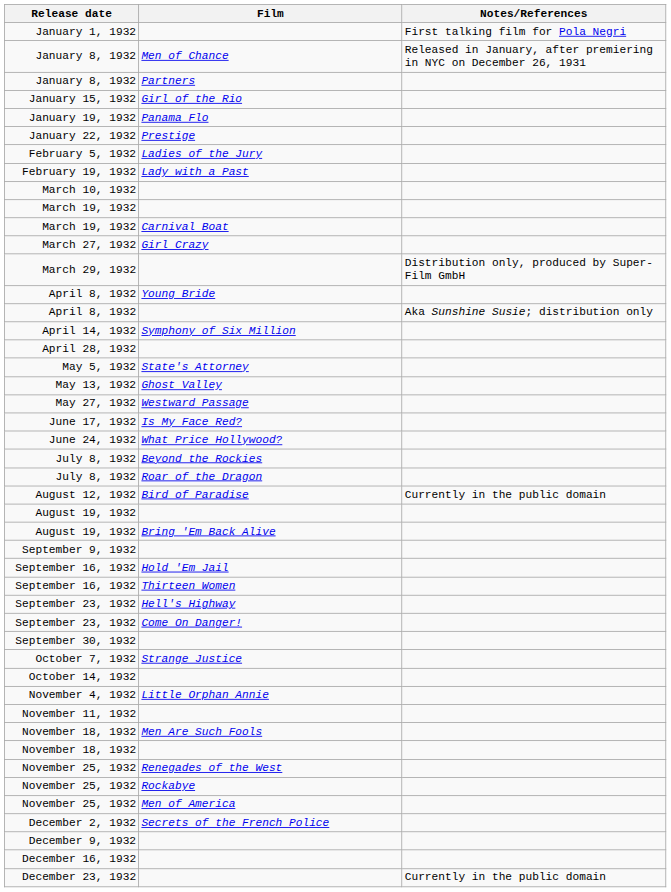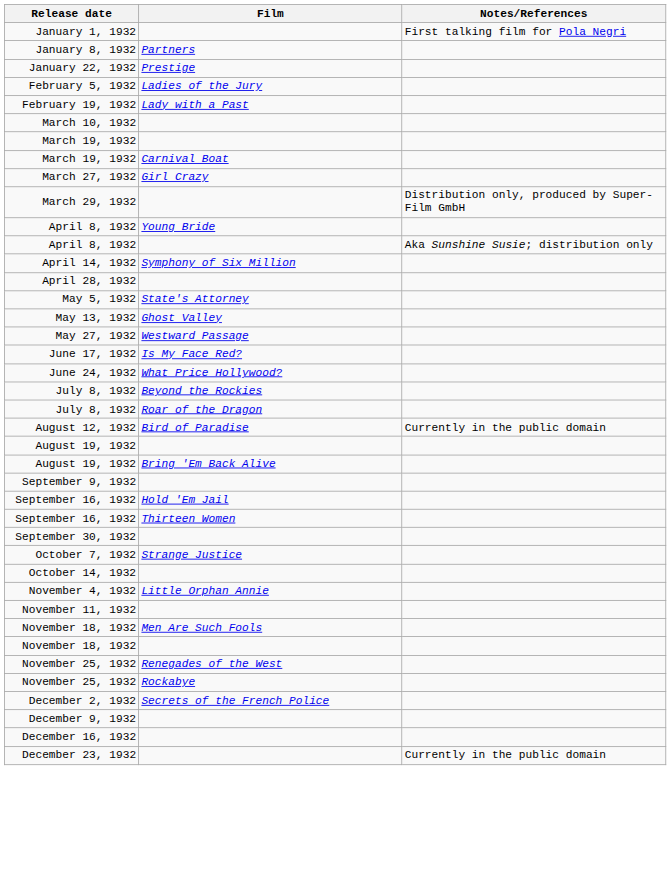 <table class="wikitable sortable plainrowheaders">
 <tr>
 <th scope="col" style="width:150px">Release date</th>
 <th scope="col" style="width:300px">Film</th>
 <th scope="col" style="width:300px" class="unsortable">Notes/References</th>
 </tr>
 <tr>
 <td style="text-align:right;">January 1, 1932</td>
 <td><em></em></td>
 <td>First talking film for <a href='#'>Pola Negri</a></td>
 </tr>
 <tr>
 <td style="text-align:right;">January 8, 1932</td>
-<td><em><a href='#'>Men of Chance</a></em></td>
-<td>Released in January, after premiering in NYC on December 26, 1931</td>
-</tr>
-<tr>
-<td style="text-align:right;">January 8, 1932</td>
 <td><em><a href='#'>Partners</a></em></td>
-<td></td>
-</tr>
-<tr>
-<td style="text-align:right;">January 15, 1932</td>
-<td><em><a href='#'>Girl of the Rio</a></em></td>
-<td></td>
-</tr>
-<tr>
-<td style="text-align:right;">January 19, 1932</td>
-<td><em><a href='#'>Panama Flo</a></em></td>
 <td></td>
 </tr>
 <tr>
 <td style="text-align:right;">January 22, 1932</td>
 <td><em><a href='#'>Prestige</a></em></td>
 <td></td>
 </tr>
 <tr>
 <td style="text-align:right;">February 5, 1932</td>
 <td><em><a href='#'>Ladies of the Jury</a></em></td>
 <td></td>
 </tr>
 <tr>
 <td style="text-align:right;">February 19, 1932</td>
 <td><em><a href='#'>Lady with a Past</a></em></td>
 <td></td>
 </tr>
 <tr>
 <td style="text-align:right;">March 10, 1932</td>
 <td><em></em></td>
 <td></td>
 </tr>
 <tr>
 <td style="text-align:right;">March 19, 1932</td>
 <td><em></em></td>
 <td></td>
 </tr>
 <tr>
 <td style="text-align:right;">March 19, 1932</td>
 <td><em><a href='#'>Carnival Boat</a></em></td>
 <td></td>
 </tr>
 <tr>
 <td style="text-align:right;">March 27, 1932</td>
 <td><em><a href='#'>Girl Crazy</a></em></td>
 <td></td>
 </tr>
 <tr>
 <td style="text-align:right;">March 29, 1932</td>
 <td><em></em></td>
 <td>Distribution only, produced by Super-Film GmbH</td>
 </tr>
 <tr>
 <td style="text-align:right;">April 8, 1932</td>
 <td><em><a href='#'>Young Bride</a></em></td>
 <td></td>
 </tr>
 <tr>
 <td style="text-align:right;">April 8, 1932</td>
 <td><em></em></td>
 <td>Aka <em>Sunshine Susie</em>; distribution only</td>
 </tr>
 <tr>
 <td style="text-align:right;">April 14, 1932</td>
 <td><em><a href='#'>Symphony of Six Million</a></em></td>
 <td></td>
 </tr>
 <tr>
 <td style="text-align:right;">April 28, 1932</td>
 <td><em></em></td>
 <td></td>
 </tr>
 <tr>
 <td style="text-align:right;">May 5, 1932</td>
 <td><em><a href='#'>State's Attorney</a></em></td>
 <td></td>
 </tr>
 <tr>
 <td style="text-align:right;">May 13, 1932</td>
 <td><em><a href='#'>Ghost Valley</a></em></td>
 <td></td>
 </tr>
 <tr>
 <td style="text-align:right;">May 27, 1932</td>
 <td><em><a href='#'>Westward Passage</a></em></td>
 <td></td>
 </tr>
 <tr>
 <td style="text-align:right;">June 17, 1932</td>
 <td><em><a href='#'>Is My Face Red?</a></em></td>
 <td></td>
 </tr>
 <tr>
 <td style="text-align:right;">June 24, 1932</td>
 <td><em><a href='#'>What Price Hollywood?</a></em></td>
 <td></td>
 </tr>
 <tr>
 <td style="text-align:right;">July 8, 1932</td>
 <td><em><a href='#'>Beyond the Rockies</a></em></td>
 <td></td>
 </tr>
 <tr>
 <td style="text-align:right;">July 8, 1932</td>
 <td><em><a href='#'>Roar of the Dragon</a></em></td>
 <td></td>
 </tr>
 <tr>
 <td style="text-align:right;">August 12, 1932</td>
 <td><em><a href='#'>Bird of Paradise</a></em></td>
 <td>Currently in the public domain</td>
 </tr>
 <tr>
 <td style="text-align:right;">August 19, 1932</td>
 <td><em></em></td>
 <td></td>
 </tr>
 <tr>
 <td style="text-align:right;">August 19, 1932</td>
 <td><em><a href='#'>Bring 'Em Back Alive</a></em></td>
 <td></td>
 </tr>
 <tr>
 <td style="text-align:right;">September 9, 1932</td>
 <td><em></em></td>
 <td></td>
 </tr>
 <tr>
 <td style="text-align:right;">September 16, 1932</td>
 <td><em><a href='#'>Hold 'Em Jail</a></em></td>
 <td></td>
 </tr>
 <tr>
 <td style="text-align:right;">September 16, 1932</td>
 <td><em><a href='#'>Thirteen Women</a></em></td>
 <td></td>
 </tr>
 <tr>
-<td style="text-align:right;">September 23, 1932</td>
-<td><em><a href='#'>Hell's Highway</a></em></td>
-<td></td>
-</tr>
-<tr>
-<td style="text-align:right;">September 23, 1932</td>
-<td><em><a href='#'>Come On Danger!</a></em></td>
-<td></td>
-</tr>
-<tr>
 <td style="text-align:right;">September 30, 1932</td>
 <td><em></em></td>
 <td></td>
 </tr>
 <tr>
 <td style="text-align:right;">October 7, 1932</td>
 <td><em><a href='#'>Strange Justice</a></em></td>
 <td></td>
 </tr>
 <tr>
 <td style="text-align:right;">October 14, 1932</td>
 <td><em></em></td>
 <td></td>
 </tr>
 <tr>
 <td style="text-align:right;">November 4, 1932</td>
 <td><em><a href='#'>Little Orphan Annie</a></em></td>
 <td></td>
 </tr>
 <tr>
 <td style="text-align:right;">November 11, 1932</td>
 <td><em></em></td>
 <td></td>
 </tr>
 <tr>
 <td style="text-align:right;">November 18, 1932</td>
 <td><em><a href='#'>Men Are Such Fools</a></em></td>
 <td></td>
 </tr>
 <tr>
 <td style="text-align:right;">November 18, 1932</td>
 <td><em></em></td>
 <td></td>
 </tr>
 <tr>
 <td style="text-align:right;">November 25, 1932</td>
 <td><em><a href='#'>Renegades of the West</a></em></td>
 <td></td>
 </tr>
 <tr>
 <td style="text-align:right;">November 25, 1932</td>
 <td><em><a href='#'>Rockabye</a></em></td>
 <td></td>
 </tr>
 <tr>
-<td style="text-align:right;">November 25, 1932</td>
-<td><em><a href='#'>Men of America</a></em></td>
-<td></td>
-</tr>
-<tr>
 <td style="text-align:right;">December 2, 1932</td>
 <td><em><a href='#'>Secrets of the French Police</a></em></td>
 <td></td>
 </tr>
 <tr>
 <td style="text-align:right;">December 9, 1932</td>
 <td><em></em></td>
 <td></td>
 </tr>
 <tr>
 <td style="text-align:right;">December 16, 1932</td>
 <td><em></em></td>
 <td></td>
 </tr>
 <tr>
 <td style="text-align:right;">December 23, 1932</td>
 <td><em></em></td>
 <td>Currently in the public domain</td>
 </tr>
 </table>
